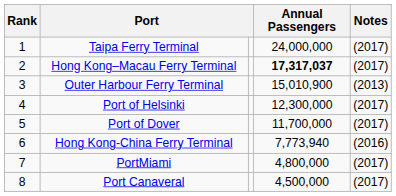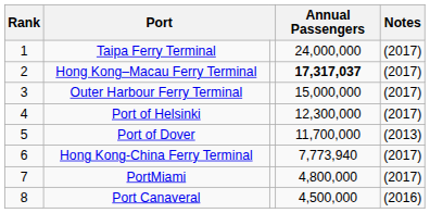 <table class="wikitable sortable" style="text-align:center">
 <tr>
 <th data-sort-type="number" style="width: 20pt;">Rank</th>
 <th colspan="2" class="unsortable">Port</th>
 <th style="width: 90pt;">Annual Passengers</th>
 <th class="unsortable">Notes</th>
 </tr>
 <tr>
 <td>1</td>
 <td><a href='#'>Taipa Ferry Terminal</a></td>
 <td></td>
 <td>24,000,000</td>
 <td align="left">(2017)</td>
 </tr>
 <tr>
 <td>2</td>
 <td style="width: 200pt;"><a href='#'>Hong Kong–Macau Ferry Terminal</a></td>
 <td></td>
 <td><strong>17,317,037</strong></td>
 <td align="left">(2017)</td>
 </tr>
 <tr>
 <td>3</td>
 <td style="width: 200pt;"><a href='#'>Outer Harbour Ferry Terminal</a></td>
 <td></td>
-<td>15,010,900</td>
-<td align="left">(2013)</td>
+<td>15,000,000</td>
+<td align="left">(2017)</td>
 </tr>
 <tr>
 <td>4</td>
 <td style="width: 200pt;"><a href='#'>Port of Helsinki</a></td>
 <td></td>
 <td>12,300,000</td>
 <td align="left">(2017)</td>
 </tr>
 <tr>
 <td>5</td>
 <td style="width: 200pt;"><a href='#'>Port of Dover</a></td>
 <td></td>
 <td>11,700,000</td>
-<td align="left">(2017)</td>
+<td align="left">(2013)</td>
 </tr>
 <tr>
 <td>6</td>
 <td style="width: 200pt;"><a href='#'>Hong Kong-China Ferry Terminal</a></td>
 <td></td>
 <td>7,773,940</td>
-<td align="left">(2016)</td>
+<td align="left">(2017)</td>
 </tr>
 <tr>
 <td>7</td>
 <td style="width: 200pt;"><a href='#'>PortMiami</a></td>
 <td></td>
 <td>4,800,000</td>
 <td align="left">(2017)</td>
 </tr>
 <tr>
 <td>8</td>
 <td style="width: 200pt;"><a href='#'>Port Canaveral</a></td>
 <td></td>
 <td>4,500,000</td>
-<td align="left">(2017)</td>
+<td align="left">(2016)</td>
 </tr>
 </table>
